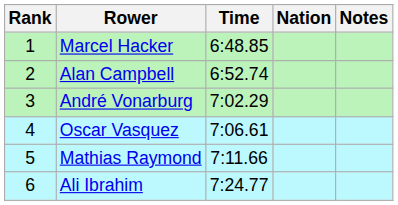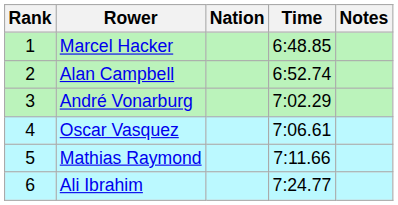 <table class="wikitable sortable" style="text-align:center">
 <tr>
 <th>Rank</th>
 <th>Rower</th>
+<th>Nation</th>
 <th>Time</th>
-<th>Nation</th>
 <th>Notes</th>
 </tr>
 <tr bgcolor=bbf3bb>
 <td>1</td>
 <td align=left><a href='#'>Marcel Hacker</a></td>
+<td align=left></td>
 <td>6:48.85</td>
-<td align=left></td>
 <td></td>
 </tr>
 <tr bgcolor=bbf3bb>
 <td>2</td>
 <td align=left><a href='#'>Alan Campbell</a></td>
+<td align=left></td>
 <td>6:52.74</td>
-<td align=left></td>
 <td></td>
 </tr>
 <tr bgcolor=bbf3bb>
 <td>3</td>
 <td align=left><a href='#'>André Vonarburg</a></td>
+<td align=left></td>
 <td>7:02.29</td>
-<td align=left></td>
 <td></td>
 </tr>
 <tr bgcolor=bbf9ff>
 <td>4</td>
 <td align=left><a href='#'>Oscar Vasquez</a></td>
+<td align=left></td>
 <td>7:06.61</td>
-<td align=left></td>
 <td></td>
 </tr>
 <tr bgcolor=bbf9ff>
 <td>5</td>
 <td align=left><a href='#'>Mathias Raymond</a></td>
+<td align=left></td>
 <td>7:11.66</td>
-<td align=left></td>
 <td></td>
 </tr>
 <tr bgcolor=bbf9ff>
 <td>6</td>
 <td align=left><a href='#'>Ali Ibrahim</a></td>
+<td align=left></td>
 <td>7:24.77</td>
-<td align=left></td>
 <td></td>
 </tr>
 </table>
